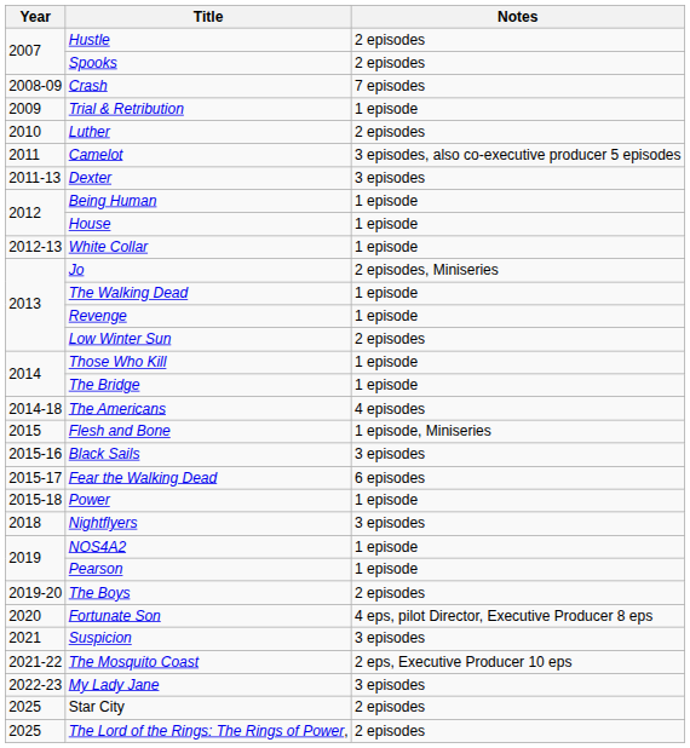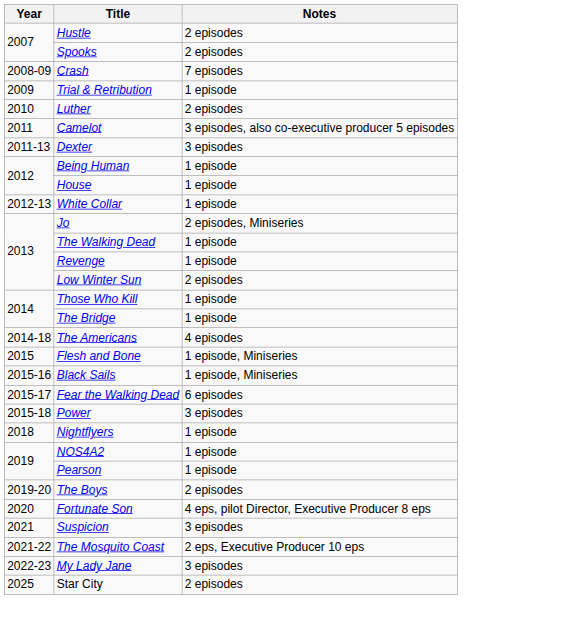 <table class="wikitable">
 <tr>
 <th>Year</th>
 <th>Title</th>
 <th>Notes</th>
 </tr>
 <tr>
 <td rowspan="2">2007</td>
 <td><em><a href='#'>Hustle</a></em></td>
 <td>2 episodes</td>
 </tr>
 <tr>
 <td><em><a href='#'>Spooks</a></em></td>
 <td>2 episodes</td>
 </tr>
 <tr>
 <td>2008-09</td>
 <td><em><a href='#'>Crash</a></em></td>
 <td>7 episodes</td>
 </tr>
 <tr>
 <td>2009</td>
 <td><em><a href='#'>Trial & Retribution</a></em></td>
 <td>1 episode</td>
 </tr>
 <tr>
 <td>2010</td>
 <td><em><a href='#'>Luther</a></em></td>
 <td>2 episodes</td>
 </tr>
 <tr>
 <td>2011</td>
 <td><em><a href='#'>Camelot</a></em></td>
 <td>3 episodes, also co-executive producer 5 episodes</td>
 </tr>
 <tr>
 <td>2011-13</td>
 <td><em><a href='#'>Dexter</a></em></td>
 <td>3 episodes</td>
 </tr>
 <tr>
 <td rowspan="2">2012</td>
 <td><em><a href='#'>Being Human</a></em></td>
 <td>1 episode</td>
 </tr>
 <tr>
 <td><em><a href='#'>House</a></em></td>
 <td>1 episode</td>
 </tr>
 <tr>
 <td>2012-13</td>
 <td><em><a href='#'>White Collar</a></em></td>
 <td>1 episode</td>
 </tr>
 <tr>
 <td rowspan="4">2013</td>
 <td><em><a href='#'>Jo</a></em></td>
 <td>2 episodes, Miniseries</td>
 </tr>
 <tr>
 <td><em><a href='#'>The Walking Dead</a></em></td>
 <td>1 episode</td>
 </tr>
 <tr>
 <td><em><a href='#'>Revenge</a></em></td>
 <td>1 episode</td>
 </tr>
 <tr>
 <td><em><a href='#'>Low Winter Sun</a></em></td>
 <td>2 episodes</td>
 </tr>
 <tr>
 <td rowspan="2">2014</td>
 <td><em><a href='#'>Those Who Kill</a></em></td>
 <td>1 episode</td>
 </tr>
 <tr>
 <td><em><a href='#'>The Bridge</a></em></td>
 <td>1 episode</td>
 </tr>
 <tr>
 <td>2014-18</td>
 <td><em><a href='#'>The Americans</a></em></td>
 <td>4 episodes</td>
 </tr>
 <tr>
 <td>2015</td>
 <td><em><a href='#'>Flesh and Bone</a></em></td>
 <td>1 episode, Miniseries</td>
 </tr>
 <tr>
 <td>2015-16</td>
 <td><em><a href='#'>Black Sails</a></em></td>
-<td>3 episodes</td>
+<td>1 episode, Miniseries</td>
 </tr>
 <tr>
 <td>2015-17</td>
 <td><em><a href='#'>Fear the Walking Dead</a></em></td>
 <td>6 episodes</td>
 </tr>
 <tr>
 <td>2015-18</td>
 <td><em><a href='#'>Power</a></em></td>
-<td>1 episode</td>
+<td>3 episodes</td>
 </tr>
 <tr>
 <td>2018</td>
 <td><em><a href='#'>Nightflyers</a></em></td>
-<td>3 episodes</td>
+<td>1 episode</td>
 </tr>
 <tr>
 <td rowspan="2">2019</td>
 <td><em><a href='#'>NOS4A2</a></em></td>
 <td>1 episode</td>
 </tr>
 <tr>
 <td><em><a href='#'>Pearson</a></em></td>
 <td>1 episode</td>
 </tr>
 <tr>
 <td>2019-20</td>
 <td><em><a href='#'>The Boys</a></em></td>
 <td>2 episodes</td>
 </tr>
 <tr>
 <td>2020</td>
 <td><em><a href='#'>Fortunate Son</a></em></td>
 <td>4 eps, pilot Director, Executive Producer 8 eps</td>
 </tr>
 <tr>
 <td>2021</td>
 <td><em><a href='#'>Suspicion</a></em></td>
 <td>3 episodes</td>
 </tr>
 <tr>
 <td>2021-22</td>
 <td><em><a href='#'>The Mosquito Coast</a></em></td>
 <td>2 eps, Executive Producer 10 eps</td>
 </tr>
 <tr>
 <td>2022-23</td>
 <td><em><a href='#'>My Lady Jane</a></em></td>
 <td>3 episodes</td>
 </tr>
 <tr>
 <td>2025</td>
 <td>Star City</td>
 <td>2 episodes</td>
 </tr>
-<tr>
-<td>2025</td>
-<td><em><a href='#'>The Lord of the Rings: The Rings of Power</a></em>,</td>
-<td>2 episodes</td>
-</tr>
 </table>
